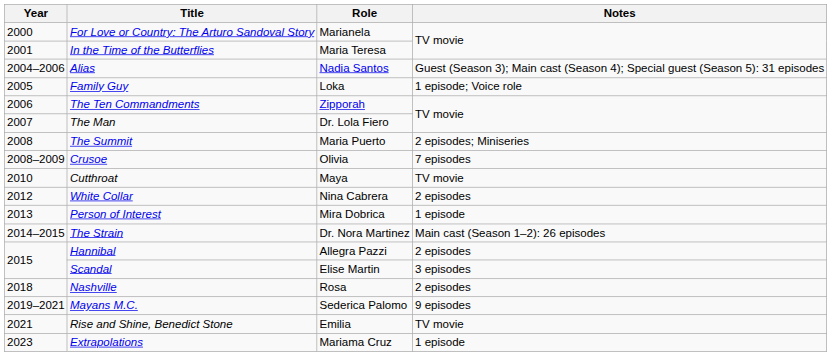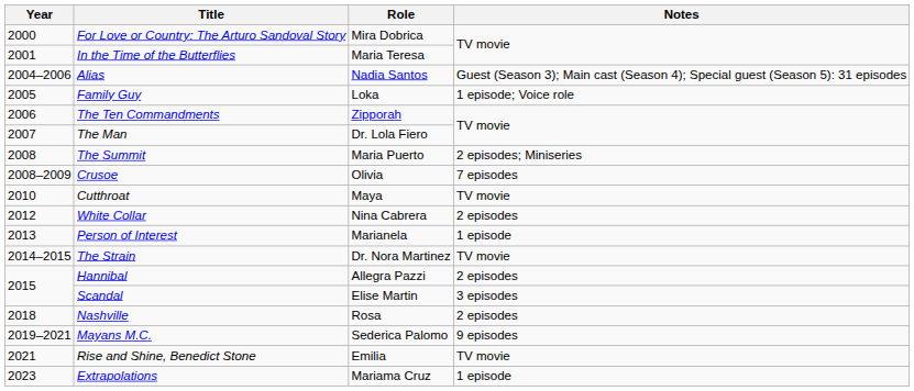 <table class="wikitable sortable">
 <tr>
 <th>Year</th>
 <th>Title</th>
 <th>Role</th>
 <th>Notes</th>
 </tr>
 <tr>
 <td>2000</td>
 <td><em><a href='#'>For Love or Country: The Arturo Sandoval Story</a></em></td>
-<td>Marianela</td>
+<td>Mira Dobrica</td>
 <td rowspan="2">TV movie</td>
 </tr>
 <tr>
 <td>2001</td>
 <td><em><a href='#'>In the Time of the Butterflies</a></em></td>
 <td>Maria Teresa</td>
 </tr>
 <tr>
 <td>2004–2006</td>
 <td><em><a href='#'>Alias</a></em></td>
 <td><a href='#'>Nadia Santos</a></td>
 <td>Guest (Season 3); Main cast (Season 4); Special guest (Season 5): 31 episodes</td>
 </tr>
 <tr>
 <td>2005</td>
 <td><em><a href='#'>Family Guy</a></em></td>
 <td>Loka</td>
 <td>1 episode; Voice role</td>
 </tr>
 <tr>
 <td>2006</td>
 <td><em><a href='#'>The Ten Commandments</a></em></td>
 <td><a href='#'>Zipporah</a></td>
 <td rowspan="2">TV movie</td>
 </tr>
 <tr>
 <td>2007</td>
 <td><em>The Man</em></td>
 <td>Dr. Lola Fiero</td>
 </tr>
 <tr>
 <td>2008</td>
 <td><em><a href='#'>The Summit</a></em></td>
 <td>Maria Puerto</td>
 <td>2 episodes; Miniseries</td>
 </tr>
 <tr>
 <td>2008–2009</td>
 <td><em><a href='#'>Crusoe</a></em></td>
 <td>Olivia</td>
 <td>7 episodes</td>
 </tr>
 <tr>
 <td>2010</td>
 <td><em>Cutthroat</em></td>
 <td>Maya</td>
 <td>TV movie</td>
 </tr>
 <tr>
 <td>2012</td>
 <td><em><a href='#'>White Collar</a></em></td>
 <td>Nina Cabrera</td>
 <td>2 episodes</td>
 </tr>
 <tr>
 <td>2013</td>
 <td><em><a href='#'>Person of Interest</a></em></td>
-<td>Mira Dobrica</td>
+<td>Marianela</td>
 <td>1 episode</td>
 </tr>
 <tr>
 <td>2014–2015</td>
 <td><em><a href='#'>The Strain</a></em></td>
 <td>Dr. Nora Martinez</td>
-<td>Main cast (Season 1–2): 26 episodes</td>
+<td>TV movie</td>
 </tr>
 <tr>
 <td rowspan="2">2015</td>
 <td><em><a href='#'>Hannibal</a></em></td>
 <td>Allegra Pazzi</td>
 <td>2 episodes</td>
 </tr>
 <tr>
 <td><em><a href='#'>Scandal</a></em></td>
 <td>Elise Martin</td>
 <td>3 episodes</td>
 </tr>
 <tr>
 <td>2018</td>
 <td><em><a href='#'>Nashville</a></em></td>
 <td>Rosa</td>
 <td>2 episodes</td>
 </tr>
 <tr>
 <td>2019–2021</td>
 <td><em><a href='#'>Mayans M.C.</a></em></td>
 <td>Sederica Palomo</td>
 <td>9 episodes</td>
 </tr>
 <tr>
 <td>2021</td>
 <td><em>Rise and Shine, Benedict Stone</em></td>
 <td>Emilia</td>
 <td>TV movie</td>
 </tr>
 <tr>
 <td>2023</td>
 <td><em><a href='#'>Extrapolations</a></em></td>
 <td>Mariama Cruz</td>
 <td>1 episode</td>
 </tr>
 </table>
